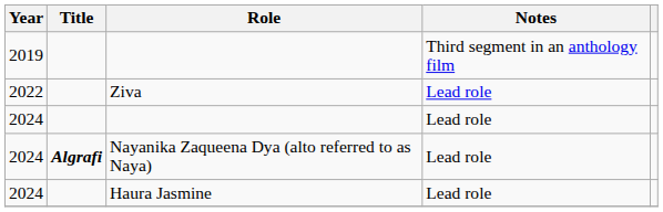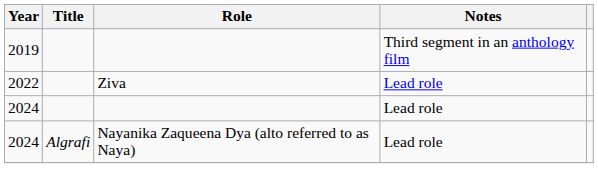 <table class="wikitable unsortable">
 <tr>
 <th>Year</th>
 <th>Title</th>
 <th>Role</th>
 <th>Notes</th>
 <th></th>
 </tr>
 <tr>
 <td>2019</td>
 <td><em></em></td>
 <td></td>
 <td>Third segment in an <a href='#'>anthology film</a></td>
 <td align="center"></td>
 </tr>
 <tr>
 <td>2022</td>
 <td><em></em></td>
 <td>Ziva</td>
 <td><a href='#'>Lead role</a></td>
 <td align="center"></td>
 </tr>
 <tr>
 <td>2024</td>
 <td><em></em></td>
 <td></td>
 <td>Lead role</td>
 <td align="center"></td>
 </tr>
 <tr>
 <td>2024</td>
-<td><strong><em>Algrafi</em></strong></td>
+<td><em>Algrafi</em></td>
 <td>Nayanika Zaqueena Dya (alto referred to as Naya)</td>
-<td>Lead role</td>
-<td align="center"></td>
-</tr>
-<tr>
-<td>2024</td>
-<td><em></em></td>
-<td>Haura Jasmine</td>
 <td>Lead role</td>
 <td align="center"></td>
 </tr>
 <tr>
 </tr>
 </table>
